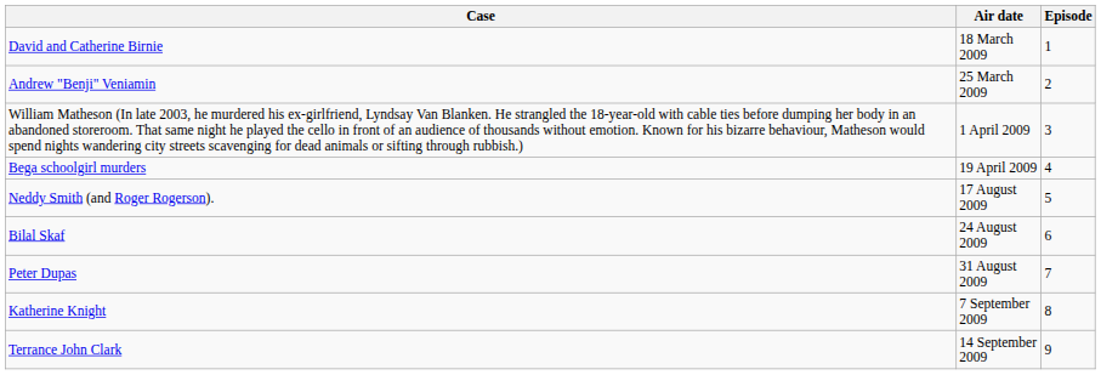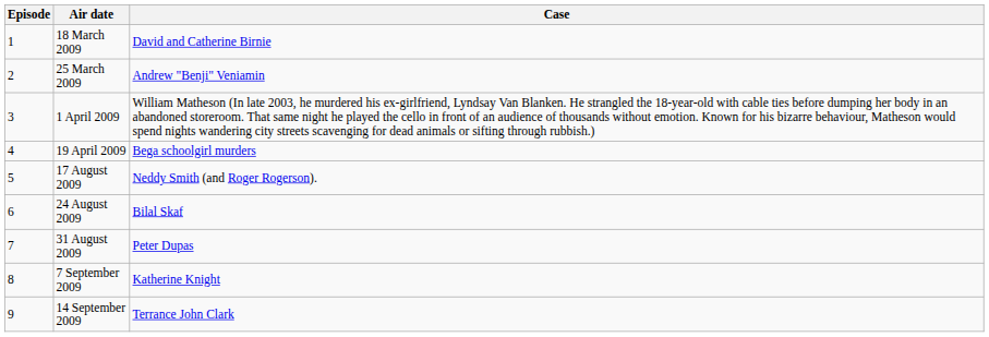 <table class="wikitable">
 <tr>
+<th>Episode</th>
+<th>Air date</th>
 <th>Case</th>
-<th>Air date</th>
-<th>Episode</th>
 </tr>
 <tr>
+<td>1</td>
+<td>18 March 2009</td>
 <td><a href='#'>David and Catherine Birnie</a></td>
-<td>18 March 2009</td>
-<td>1</td>
 </tr>
 <tr>
+<td>2</td>
+<td>25 March 2009</td>
 <td><a href='#'>Andrew "Benji" Veniamin</a></td>
-<td>25 March 2009</td>
-<td>2</td>
 </tr>
 <tr>
+<td>3</td>
+<td>1 April 2009</td>
 <td>William Matheson (In late 2003, he murdered his ex-girlfriend, Lyndsay Van Blanken. He strangled the 18-year-old with cable ties before dumping her body in an abandoned storeroom. That same night he played the cello in front of an audience of thousands without emotion. Known for his bizarre behaviour, Matheson would spend nights wandering city streets scavenging for dead animals or sifting through rubbish.)</td>
-<td>1 April 2009</td>
-<td>3</td>
 </tr>
 <tr>
+<td>4</td>
+<td>19 April 2009</td>
 <td><a href='#'>Bega schoolgirl murders</a></td>
-<td>19 April 2009</td>
-<td>4</td>
 </tr>
 <tr>
+<td>5</td>
+<td>17 August 2009</td>
 <td><a href='#'>Neddy Smith</a> (and <a href='#'>Roger Rogerson</a>).</td>
-<td>17 August 2009</td>
-<td>5</td>
 </tr>
 <tr>
+<td>6</td>
+<td>24 August 2009</td>
 <td><a href='#'>Bilal Skaf</a></td>
-<td>24 August 2009</td>
-<td>6</td>
 </tr>
 <tr>
+<td>7</td>
+<td>31 August 2009</td>
 <td><a href='#'>Peter Dupas</a></td>
-<td>31 August 2009</td>
-<td>7</td>
 </tr>
 <tr>
+<td>8</td>
+<td>7 September 2009</td>
 <td><a href='#'>Katherine Knight</a></td>
-<td>7 September 2009</td>
-<td>8</td>
 </tr>
 <tr>
+<td>9</td>
+<td>14 September 2009</td>
 <td><a href='#'>Terrance John Clark</a></td>
-<td>14 September 2009</td>
-<td>9</td>
 </tr>
 </table>
